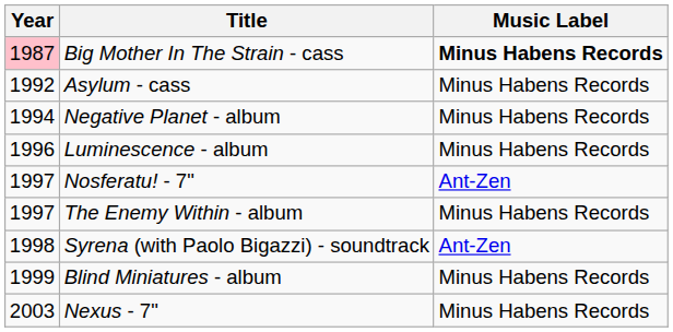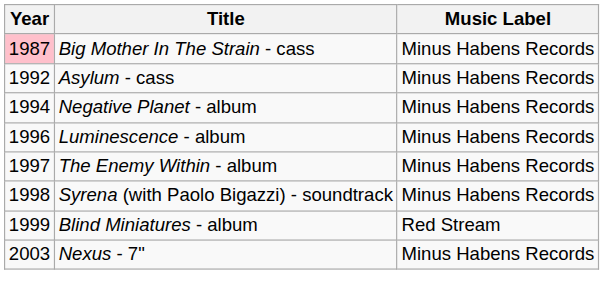 <table class="wikitable sortable">
 <tr>
 <th>Year</th>
 <th class="unsortable">Title</th>
 <th class="unsortable">Music Label</th>
 </tr>
 <tr>
 <td style="background: pink;">1987</td>
 <td><em>Big Mother In The Strain</em> - cass</td>
-<td><strong>Minus Habens Records</strong></td>
+<td>Minus Habens Records</td>
 </tr>
 <tr>
 <td>1992</td>
 <td><em>Asylum</em> - cass</td>
 <td>Minus Habens Records</td>
 </tr>
 <tr>
 <td>1994</td>
 <td><em>Negative Planet </em> - album</td>
 <td>Minus Habens Records</td>
 </tr>
 <tr>
 <td>1996</td>
 <td><em>Luminescence </em> - album</td>
 <td>Minus Habens Records</td>
 </tr>
 <tr>
 <td>1997</td>
-<td><em>Nosferatu!</em> - 7"</td>
-<td><a href='#'>Ant-Zen</a></td>
-</tr>
-<tr>
-<td>1997</td>
 <td><em>The Enemy Within</em> - album</td>
 <td>Minus Habens Records</td>
 </tr>
 <tr>
 <td>1998</td>
 <td><em>Syrena</em> (with Paolo Bigazzi) - soundtrack</td>
-<td><a href='#'>Ant-Zen</a></td>
+<td>Minus Habens Records</td>
 </tr>
 <tr>
 <td>1999</td>
 <td><em>Blind Miniatures</em> - album</td>
-<td>Minus Habens Records</td>
+<td>Red Stream</td>
 </tr>
 <tr>
 <td>2003</td>
 <td><em>Nexus</em> - 7"</td>
 <td>Minus Habens Records</td>
 </tr>
 </table>
